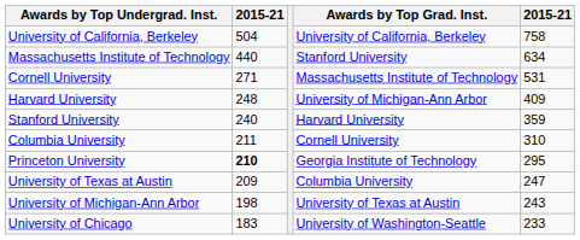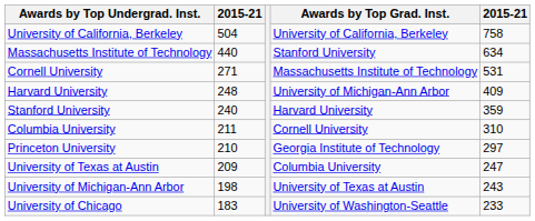 <table class="wikitable">
 <tr>
 <th>Awards by Top Undergrad. Inst.</th>
 <th>2015-21</th>
 <th rowspan="22"></th>
 <th>Awards by Top Grad. Inst.</th>
 <th>2015-21</th>
 </tr>
 <tr>
 <td><a href='#'>University of California, Berkeley</a></td>
 <td>504</td>
 <td><a href='#'>University of California, Berkeley</a></td>
 <td>758</td>
 </tr>
 <tr>
 <td><a href='#'>Massachusetts Institute of Technology</a></td>
 <td>440</td>
 <td><a href='#'>Stanford University</a></td>
 <td>634</td>
 </tr>
 <tr>
 <td><a href='#'>Cornell University</a></td>
 <td>271</td>
 <td><a href='#'>Massachusetts Institute of Technology</a></td>
 <td>531</td>
 </tr>
 <tr>
 <td><a href='#'>Harvard University</a></td>
 <td>248</td>
 <td><a href='#'>University of Michigan-Ann Arbor</a></td>
 <td>409</td>
 </tr>
 <tr>
 <td><a href='#'>Stanford University</a></td>
 <td>240</td>
 <td><a href='#'>Harvard University</a></td>
 <td>359</td>
 </tr>
 <tr>
 <td><a href='#'>Columbia University</a></td>
 <td>211</td>
 <td><a href='#'>Cornell University</a></td>
 <td>310</td>
 </tr>
 <tr>
 <td><a href='#'>Princeton University</a></td>
-<td><strong>210</strong></td>
+<td>210</td>
 <td><a href='#'>Georgia Institute of Technology</a></td>
-<td>295</td>
+<td>297</td>
 </tr>
 <tr>
 <td><a href='#'>University of Texas at Austin</a></td>
 <td>209</td>
 <td><a href='#'>Columbia University</a></td>
 <td>247</td>
 </tr>
 <tr>
 <td><a href='#'>University of Michigan-Ann Arbor</a></td>
 <td>198</td>
 <td><a href='#'>University of Texas at Austin</a></td>
 <td>243</td>
 </tr>
 <tr>
 <td><a href='#'>University of Chicago</a></td>
 <td>183</td>
 <td><a href='#'>University of Washington-Seattle</a></td>
 <td>233</td>
 </tr>
 </table>
